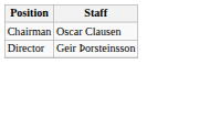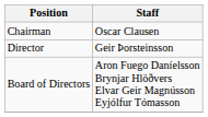 <table class="wikitable">
 <tr>
 <th>Position</th>
 <th>Staff</th>
 </tr>
 <tr>
 <td>Chairman</td>
 <td>Oscar Clausen</td>
 </tr>
 <tr>
 <td>Director</td>
 <td>Geir Þorsteinsson</td>
 </tr>
 <tr>
+<td>Board of Directors</td>
+<td>Aron Fuego Daníelsson<br>   Brynjar Hlöðvers<br>  Elvar Geir Magnússon<br>  Eyjólfur Tómasson</td>
+</tr>
+<tr>
 </tr>
 </table>
